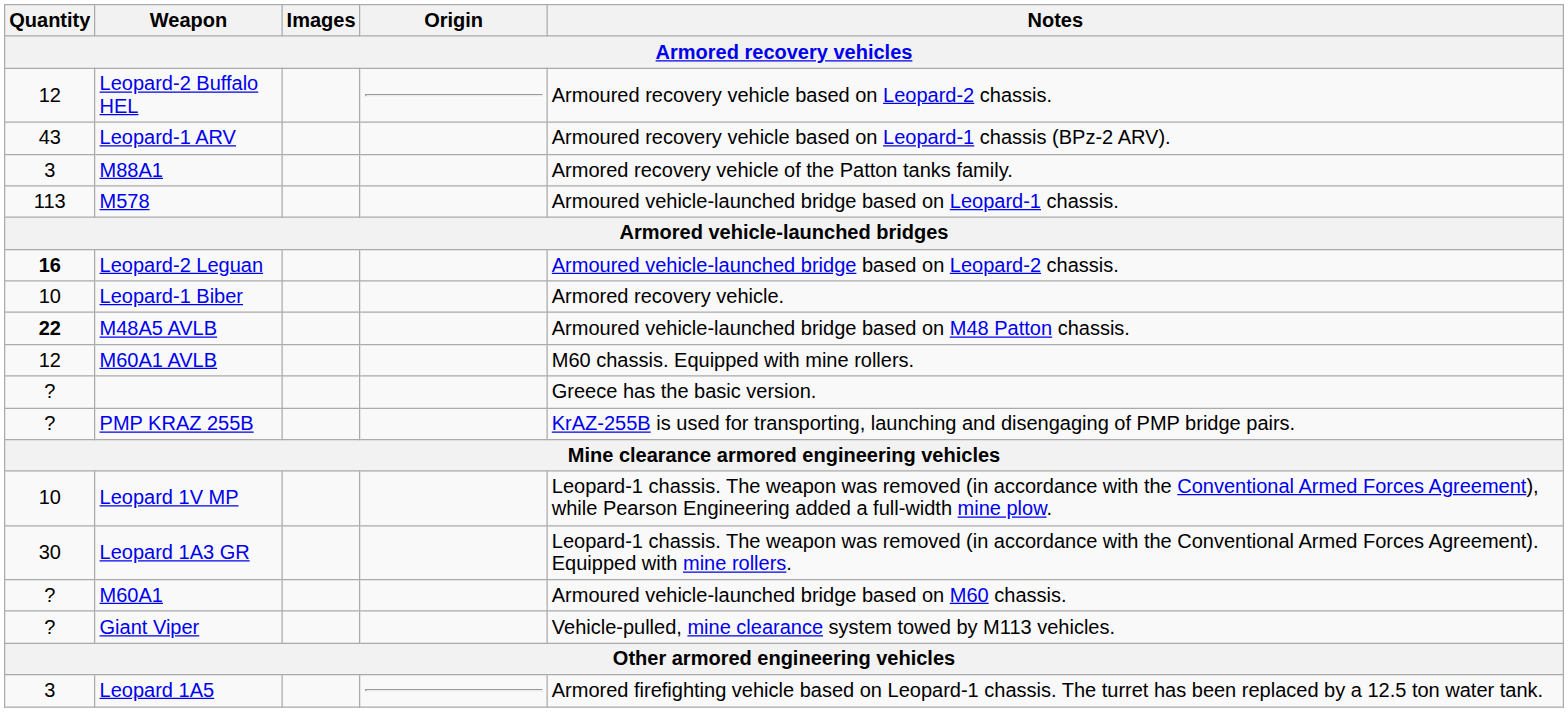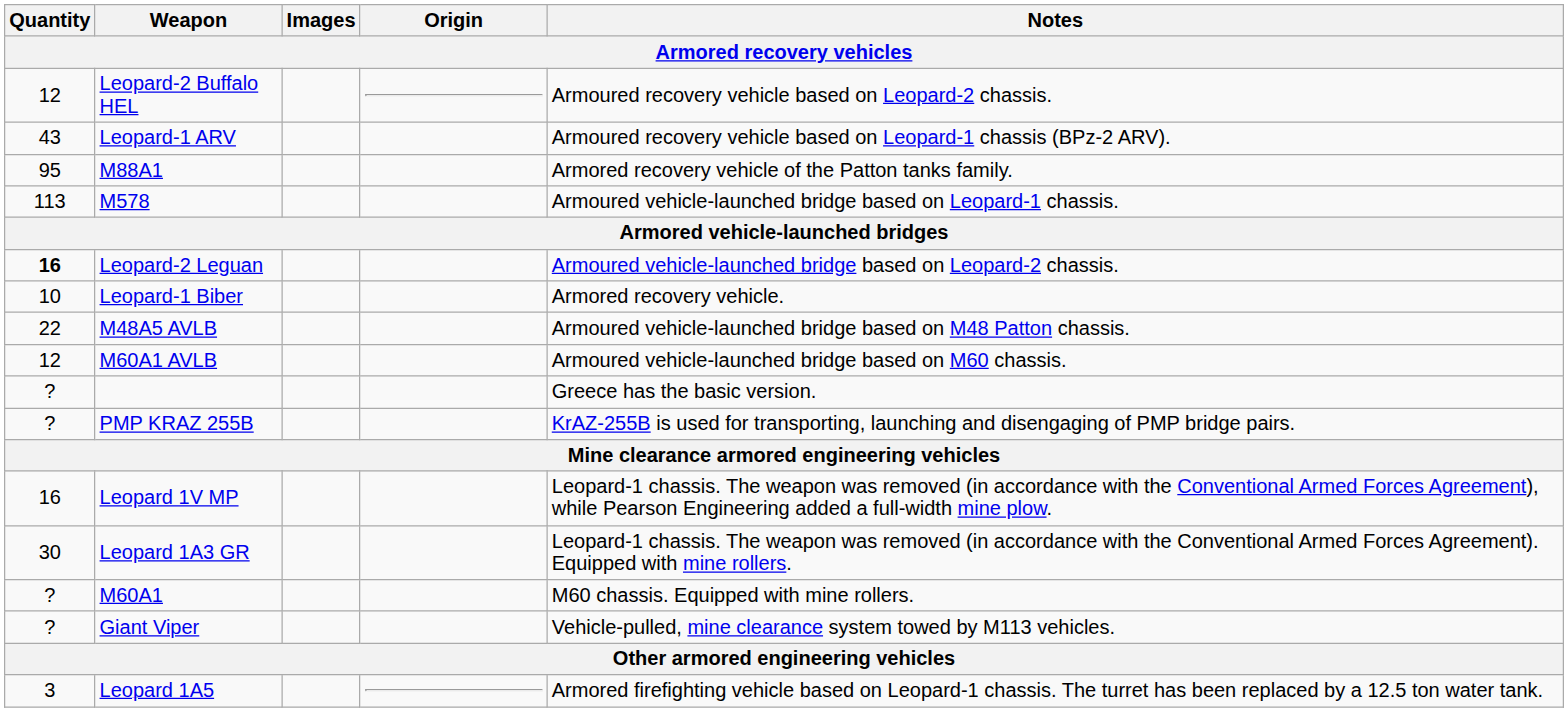 <table class="wikitable">
 <tr>
 <th>Quantity</th>
 <th>Weapon</th>
 <th>Images</th>
 <th>Origin</th>
 <th>Notes</th>
 </tr>
 <tr>
 <th colspan="5"><a href='#'>Armored recovery vehicles</a></th>
 </tr>
 <tr>
 <td align="center">12</td>
 <td style="text-align:left; width:12%"><a href='#'>Leopard-2 Buffalo HEL</a></td>
 <td></td>
 <td style="text-align:left; width:12%"><hr></td>
 <td>Armoured recovery vehicle based on <a href='#'>Leopard-2</a> chassis.</td>
 </tr>
 <tr>
 <td align="center">43</td>
 <td><a href='#'>Leopard-1 ARV</a></td>
 <td></td>
 <td></td>
 <td>Armoured recovery vehicle based on <a href='#'>Leopard-1</a> chassis (BPz-2 ARV).</td>
 </tr>
 <tr>
-<td align="center">3</td>
+<td align="center">95</td>
 <td><a href='#'>M88A1</a></td>
 <td></td>
 <td></td>
 <td>Armored recovery vehicle of the Patton tanks family.</td>
 </tr>
 <tr>
 <td align="center">113</td>
 <td><a href='#'>M578</a></td>
 <td></td>
 <td></td>
 <td>Armoured vehicle-launched bridge based on <a href='#'>Leopard-1</a> chassis.</td>
 </tr>
 <tr>
 <th colspan="5">Armored vehicle-launched bridges</th>
 </tr>
 <tr>
 <td align="center"><strong>16</strong></td>
 <td><a href='#'>Leopard-2 Leguan</a></td>
 <td></td>
 <td></td>
 <td><a href='#'>Armoured vehicle-launched bridge</a> based on <a href='#'>Leopard-2</a> chassis.</td>
 </tr>
 <tr>
 <td align="center">10</td>
 <td><a href='#'>Leopard-1 Biber</a></td>
 <td></td>
 <td></td>
 <td>Armored recovery vehicle.</td>
 </tr>
 <tr>
-<td align="center"><strong>22</strong></td>
+<td align="center">22</td>
 <td><a href='#'>M48A5 AVLB</a></td>
 <td></td>
 <td></td>
 <td>Armoured vehicle-launched bridge based on <a href='#'>M48 Patton</a> chassis.</td>
 </tr>
 <tr>
 <td align="center">12</td>
 <td><a href='#'>M60A1 AVLB</a></td>
 <td></td>
 <td></td>
-<td>M60 chassis. Equipped with mine rollers.</td>
+<td>Armoured vehicle-launched bridge based on <a href='#'>M60</a> chassis.</td>
 </tr>
 <tr>
 <td align="center">?</td>
 <td></td>
 <td></td>
 <td></td>
 <td>Greece has the basic version.</td>
 </tr>
 <tr>
 <td align="center">?</td>
 <td><a href='#'>PMP KRAZ 255B</a></td>
 <td></td>
 <td></td>
 <td><a href='#'>KrAZ-255B</a> is used for transporting, launching and disengaging of PMP bridge pairs.</td>
 </tr>
 <tr>
 <th colspan="5">Μine clearance armored engineering vehicles</th>
 </tr>
 <tr>
-<td align="center">10</td>
+<td align="center">16</td>
 <td><a href='#'>Leopard 1V MP</a></td>
 <td></td>
 <td></td>
 <td>Leopard-1 chassis. The weapon was removed (in accordance with the <a href='#'>Conventional Armed Forces Agreement</a>), while Pearson Engineering added a full-width <a href='#'>mine plow</a>.</td>
 </tr>
 <tr>
 <td align="center">30</td>
 <td><a href='#'>Leopard 1A3 GR</a></td>
 <td></td>
 <td></td>
 <td>Leopard-1 chassis. The weapon was removed (in accordance with the Conventional Armed Forces Agreement). Equipped with <a href='#'>mine rollers</a>.</td>
 </tr>
 <tr>
 <td align="center">?</td>
 <td><a href='#'>Μ60Α1</a></td>
 <td></td>
 <td></td>
-<td>Armoured vehicle-launched bridge based on <a href='#'>M60</a> chassis.</td>
+<td>M60 chassis. Equipped with mine rollers.</td>
 </tr>
 <tr>
 <td align="center">?</td>
 <td><a href='#'>Giant Viper</a></td>
 <td></td>
 <td></td>
 <td>Vehicle-pulled, <a href='#'>mine clearance</a> system towed by M113 vehicles.</td>
 </tr>
 <tr>
 <th colspan="5">Other armored engineering vehicles</th>
 </tr>
 <tr>
 <td align="center">3</td>
 <td><a href='#'>Leopard 1A5</a></td>
 <td></td>
 <td><hr></td>
 <td>Armored firefighting vehicle based on Leopard-1 chassis. The turret has been replaced by a 12.5 ton water tank.</td>
 </tr>
 </table>
